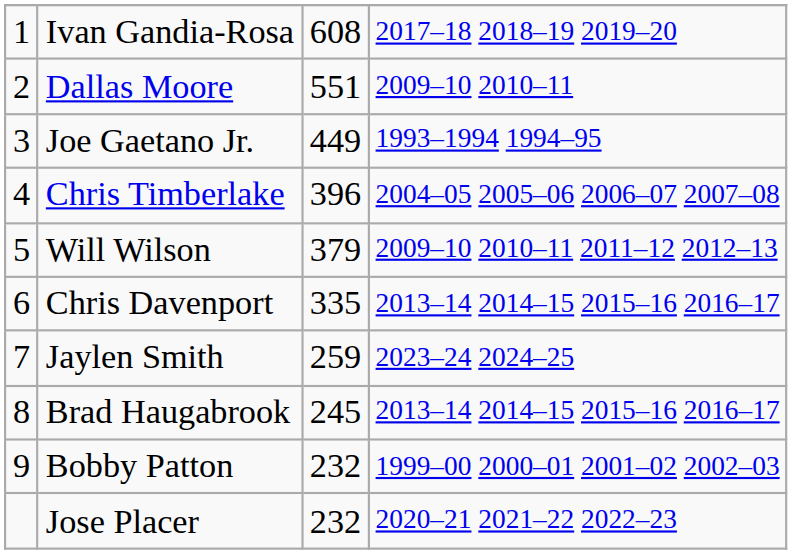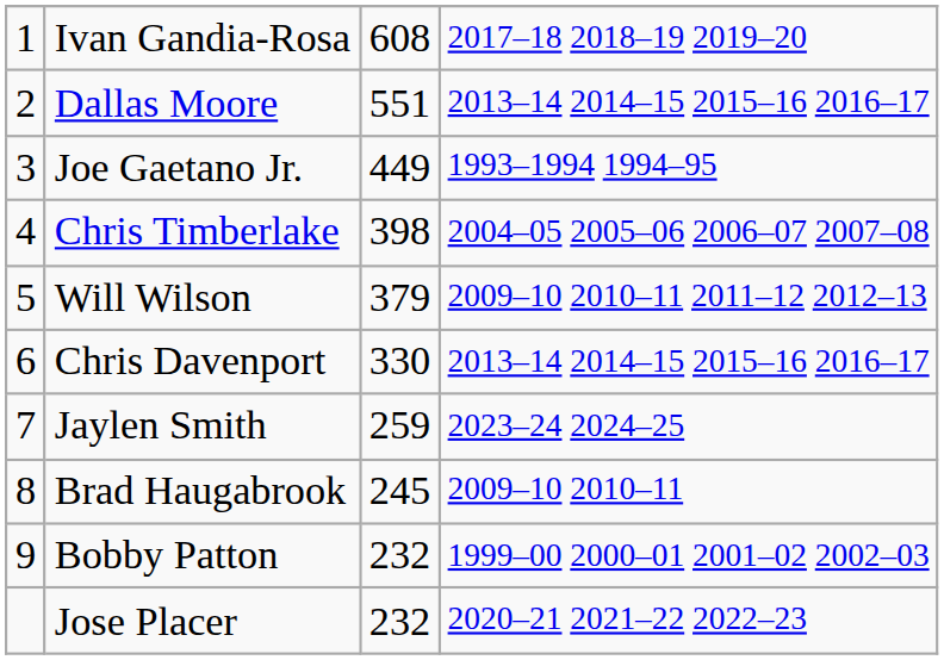 <table class="wikitable">
 <tr>
 </tr>
 <tr>
 <td>1</td>
 <td>Ivan Gandia-Rosa</td>
 <td>608</td>
 <td style="font-size:80%;"><a href='#'>2017–18</a> <a href='#'>2018–19</a> <a href='#'>2019–20</a></td>
 </tr>
 <tr>
 <td>2</td>
 <td><a href='#'>Dallas Moore</a></td>
 <td>551</td>
-<td style="font-size:80%;"><a href='#'>2009–10</a> <a href='#'>2010–11</a></td>
+<td style="font-size:80%;"><a href='#'>2013–14</a> <a href='#'>2014–15</a> <a href='#'>2015–16</a> <a href='#'>2016–17</a></td>
 </tr>
 <tr>
 <td>3</td>
 <td>Joe Gaetano Jr.</td>
 <td>449</td>
 <td style="font-size:80%;"><a href='#'>1993–1994</a> <a href='#'>1994–95</a></td>
 </tr>
 <tr>
 <td>4</td>
 <td><a href='#'>Chris Timberlake</a></td>
-<td>396</td>
+<td>398</td>
 <td style="font-size:80%;"><a href='#'>2004–05</a> <a href='#'>2005–06</a> <a href='#'>2006–07</a> <a href='#'>2007–08</a></td>
 </tr>
 <tr>
 <td>5</td>
 <td>Will Wilson</td>
 <td>379</td>
 <td style="font-size:80%;"><a href='#'>2009–10</a> <a href='#'>2010–11</a> <a href='#'>2011–12</a> <a href='#'>2012–13</a></td>
 </tr>
 <tr>
 <td>6</td>
 <td>Chris Davenport</td>
-<td>335</td>
+<td>330</td>
 <td style="font-size:80%;"><a href='#'>2013–14</a> <a href='#'>2014–15</a> <a href='#'>2015–16</a> <a href='#'>2016–17</a></td>
 </tr>
 <tr>
 <td>7</td>
 <td>Jaylen Smith</td>
 <td>259</td>
 <td style="font-size:80%;"><a href='#'>2023–24</a> <a href='#'>2024–25</a></td>
 </tr>
 <tr>
 <td>8</td>
 <td>Brad Haugabrook</td>
 <td>245</td>
-<td style="font-size:80%;"><a href='#'>2013–14</a> <a href='#'>2014–15</a> <a href='#'>2015–16</a> <a href='#'>2016–17</a></td>
+<td style="font-size:80%;"><a href='#'>2009–10</a> <a href='#'>2010–11</a></td>
 </tr>
 <tr>
 <td>9</td>
 <td>Bobby Patton</td>
 <td>232</td>
 <td style="font-size:80%;"><a href='#'>1999–00</a> <a href='#'>2000–01</a> <a href='#'>2001–02</a> <a href='#'>2002–03</a></td>
 </tr>
 <tr>
 <td></td>
 <td>Jose Placer</td>
 <td>232</td>
 <td style="font-size:80%;"><a href='#'>2020–21</a> <a href='#'>2021–22</a> <a href='#'>2022–23</a></td>
 </tr>
 </table>
